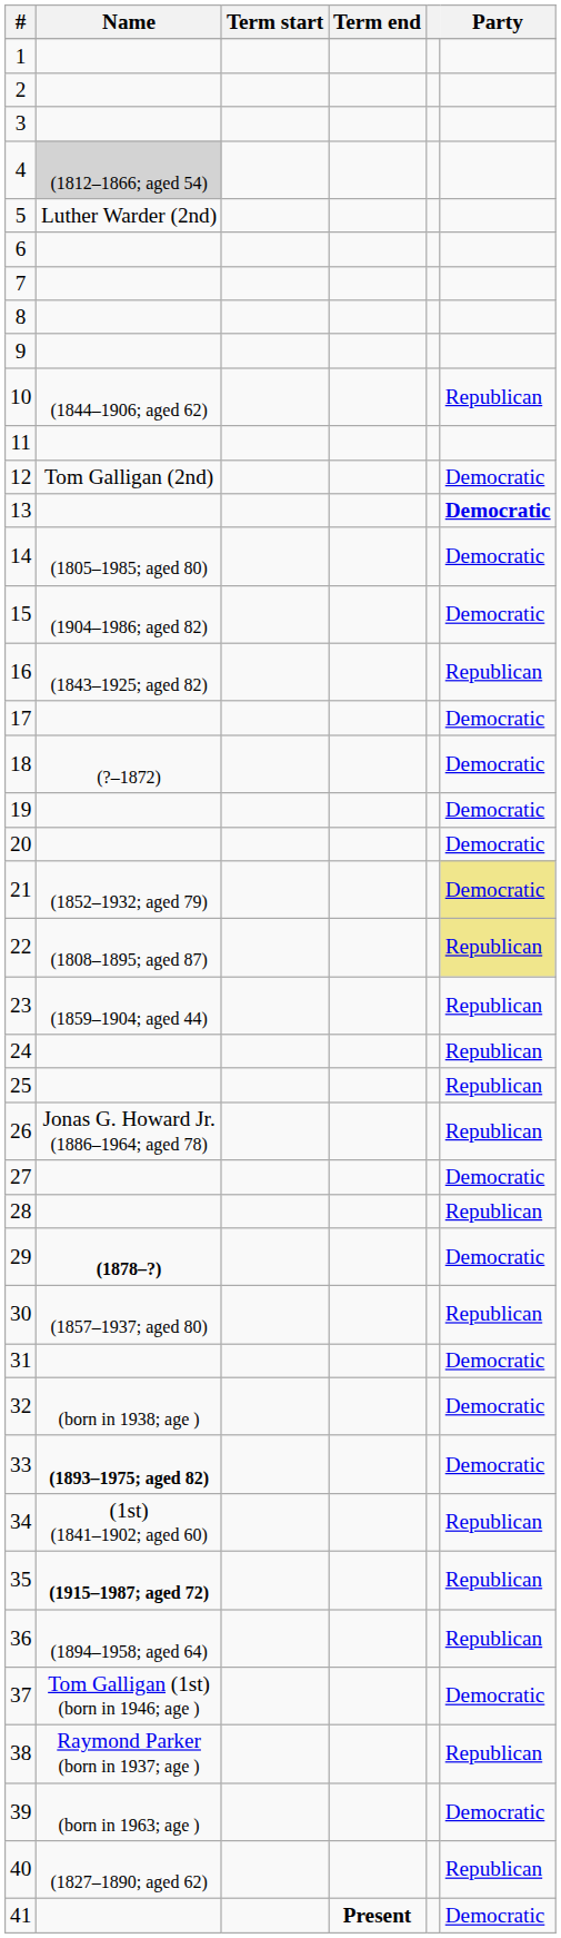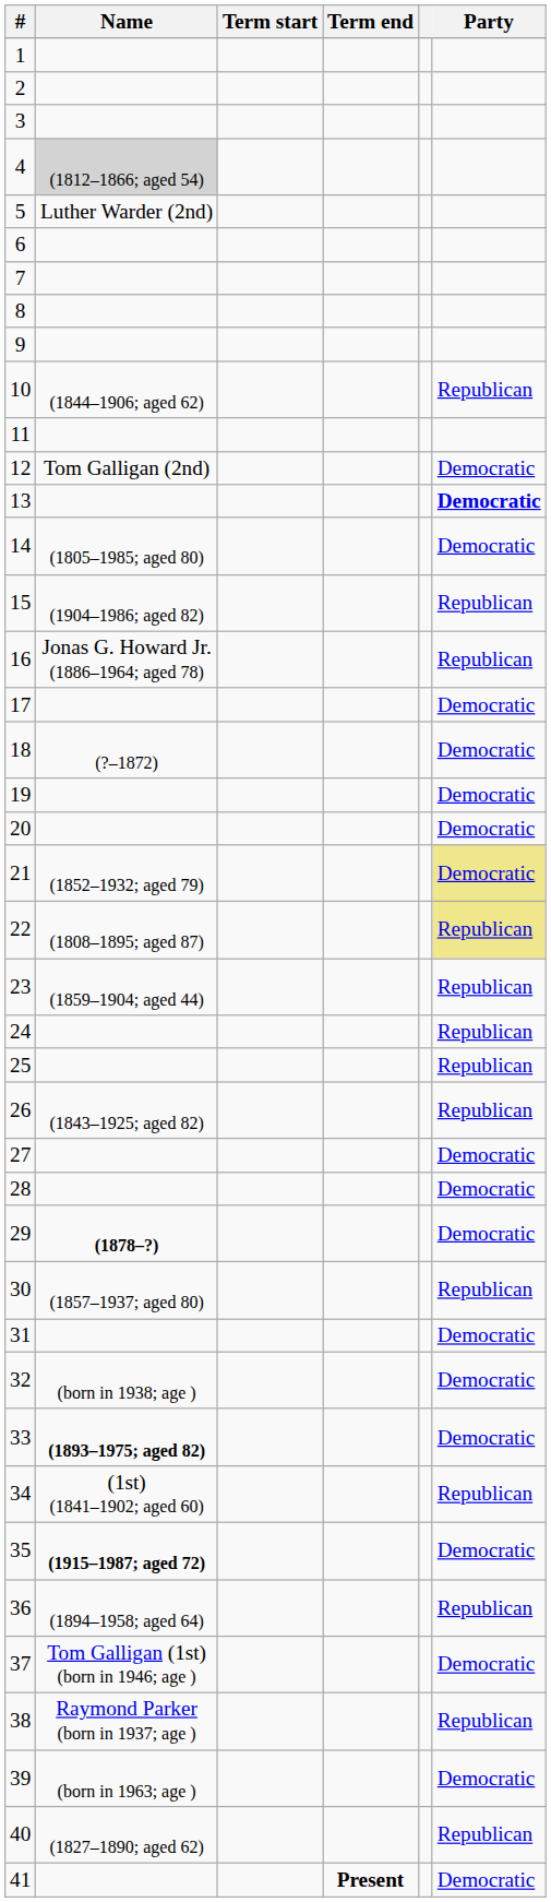 <table class="wikitable sortable">
 <tr>
 <th align=center>#</th>
 <th>Name</th>
 <th>Term start</th>
 <th>Term end</th>
 <th class=unsortable> </th>
 <th style="border-left-style:hidden; padding:0.1em 0;">Party</th>
 </tr>
 <tr>
 </tr>
 <tr>
 <td align=center>1</td>
 <td align=center></td>
 <td align=center></td>
 <td align=center></td>
 <td></td>
 <td></td>
 </tr>
 <tr>
 <td align=center>2</td>
 <td align=center></td>
 <td align=center></td>
 <td align=center></td>
 <td></td>
 <td></td>
 </tr>
 <tr>
 <td align=center>3</td>
 <td align=center></td>
 <td align=center></td>
 <td align=center></td>
 <td></td>
 <td></td>
 </tr>
 <tr>
 <td align=center>4</td>
 <td align=center style="background: lightgrey;"><br><small>(1812–1866; aged 54)</small></td>
 <td align=center></td>
 <td align=center></td>
 <td></td>
 <td></td>
 </tr>
 <tr>
 <td align=center>5</td>
 <td align=center>Luther Warder (2nd)</td>
 <td align=center></td>
 <td align=center></td>
 <td></td>
 <td></td>
 </tr>
 <tr>
 <td align=center>6</td>
 <td align=center></td>
 <td align=center></td>
 <td align=center></td>
 <td></td>
 <td></td>
 </tr>
 <tr>
 <td align=center>7</td>
 <td align=center></td>
 <td align=center></td>
 <td align=center></td>
 <td></td>
 <td></td>
 </tr>
 <tr>
 <td align=center>8</td>
 <td align=center></td>
 <td align=center></td>
 <td align=center></td>
 <td></td>
 <td></td>
 </tr>
 <tr>
 <td align=center>9</td>
 <td align=center></td>
 <td align=center></td>
 <td align=center></td>
 <td></td>
 <td></td>
 </tr>
 <tr>
 <td align=center>10</td>
 <td align=center><br><small>(1844–1906; aged 62)</small></td>
 <td align=center></td>
 <td align=center></td>
 <td bgcolor=></td>
 <td><a href='#'>Republican</a></td>
 </tr>
 <tr>
 <td align=center>11</td>
 <td align=center></td>
 <td align=center></td>
 <td align=center></td>
 <td></td>
 <td></td>
 </tr>
 <tr>
 <td align=center>12</td>
 <td align=center>Tom Galligan (2nd)</td>
 <td align=center></td>
 <td align=center></td>
 <td bgcolor=></td>
 <td><a href='#'>Democratic</a></td>
 </tr>
 <tr>
 <td align=center>13</td>
 <td align=center></td>
 <td align=center></td>
 <td align=center></td>
 <td bgcolor=></td>
 <td><strong><a href='#'>Democratic</a></strong></td>
 </tr>
 <tr>
 <td align=center>14</td>
 <td align=center><br><small>(1805–1985; aged 80)</small></td>
 <td align=center></td>
 <td align=center></td>
 <td bgcolor=></td>
 <td><a href='#'>Democratic</a></td>
 </tr>
 <tr>
 <td align=center>15</td>
 <td align=center><br><small>(1904–1986; aged 82)</small></td>
 <td align=center></td>
 <td align=center></td>
 <td bgcolor=></td>
-<td><a href='#'>Democratic</a></td>
+<td><a href='#'>Republican</a></td>
 </tr>
 <tr>
 <td align=center>16</td>
-<td align=center><br><small>(1843–1925; aged 82)</small></td>
+<td align=center>Jonas G. Howard Jr.<br><small>(1886–1964; aged 78)</small></td>
 <td align=center></td>
 <td align=center></td>
 <td bgcolor=></td>
 <td><a href='#'>Republican</a></td>
 </tr>
 <tr>
 <td align=center>17</td>
 <td align=center></td>
 <td align=center></td>
 <td align=center></td>
 <td bgcolor=></td>
 <td><a href='#'>Democratic</a></td>
 </tr>
 <tr>
 <td align=center>18</td>
 <td align=center><br><small>(?–1872)</small></td>
 <td align=center></td>
 <td align=center></td>
 <td bgcolor=></td>
 <td><a href='#'>Democratic</a></td>
 </tr>
 <tr>
 <td align=center>19</td>
 <td align=center></td>
 <td align=center></td>
 <td align=center></td>
 <td bgcolor=></td>
 <td><a href='#'>Democratic</a></td>
 </tr>
 <tr>
 <td align=center>20</td>
 <td align=center></td>
 <td align=center></td>
 <td align=center></td>
 <td bgcolor=></td>
 <td><a href='#'>Democratic</a></td>
 </tr>
 <tr>
 <td align=center>21</td>
 <td align=center><br><small>(1852–1932; aged 79)</small></td>
 <td align=center></td>
 <td align=center></td>
 <td bgcolor=></td>
 <td style="background: khaki;"><a href='#'>Democratic</a></td>
 </tr>
 <tr>
 <td align=center>22</td>
 <td align=center><br><small>(1808–1895; aged 87)</small></td>
 <td align=center></td>
 <td align=center></td>
 <td bgcolor=></td>
 <td style="background: khaki;"><a href='#'>Republican</a></td>
 </tr>
 <tr>
 <td align=center>23</td>
 <td align=center><br><small>(1859–1904; aged 44)</small></td>
 <td align=center></td>
 <td align=center></td>
 <td bgcolor=></td>
 <td><a href='#'>Republican</a></td>
 </tr>
 <tr>
 <td align=center>24</td>
 <td align=center></td>
 <td align=center></td>
 <td align=center></td>
 <td bgcolor=></td>
 <td><a href='#'>Republican</a></td>
 </tr>
 <tr>
 <td align=center>25</td>
 <td align=center></td>
 <td align=center></td>
 <td align=center></td>
 <td bgcolor=></td>
 <td><a href='#'>Republican</a></td>
 </tr>
 <tr>
 <td align=center>26</td>
-<td align=center>Jonas G. Howard Jr.<br><small>(1886–1964; aged 78)</small></td>
+<td align=center><br><small>(1843–1925; aged 82)</small></td>
 <td align=center></td>
 <td align=center></td>
 <td bgcolor=></td>
 <td><a href='#'>Republican</a></td>
 </tr>
 <tr>
 <td align=center>27</td>
 <td align=center></td>
 <td align=center></td>
 <td align=center></td>
 <td bgcolor=></td>
 <td><a href='#'>Democratic</a></td>
 </tr>
 <tr>
 <td align=center>28</td>
 <td align=center></td>
 <td align=center></td>
 <td align=center></td>
 <td bgcolor=></td>
-<td><a href='#'>Republican</a></td>
+<td><a href='#'>Democratic</a></td>
 </tr>
 <tr>
 <td align=center>29</td>
 <td align=center><strong><br><small>(1878–?)</small></strong></td>
 <td align=center></td>
 <td align=center></td>
 <td bgcolor=></td>
 <td><a href='#'>Democratic</a></td>
 </tr>
 <tr>
 <td align=center>30</td>
 <td align=center><br><small>(1857–1937; aged 80)</small></td>
 <td align=center></td>
 <td align=center></td>
 <td bgcolor=></td>
 <td><a href='#'>Republican</a></td>
 </tr>
 <tr>
 <td align=center>31</td>
 <td align=center></td>
 <td align=center></td>
 <td align=center></td>
 <td bgcolor=></td>
 <td><a href='#'>Democratic</a></td>
 </tr>
 <tr>
 <td align=center>32</td>
 <td align=center><br><small>(born in 1938; age )</small></td>
 <td align=center></td>
 <td align=center></td>
 <td bgcolor=></td>
 <td><a href='#'>Democratic</a></td>
 </tr>
 <tr>
 <td align=center>33</td>
 <td align=center><strong><br><small>(1893–1975; aged 82)</small></strong></td>
 <td align=center></td>
 <td align=center></td>
 <td bgcolor=></td>
 <td><a href='#'>Democratic</a></td>
 </tr>
 <tr>
 <td align=center>34</td>
 <td align=center> (1st)<br><small>(1841–1902; aged 60)</small></td>
 <td align=center></td>
 <td align=center></td>
 <td bgcolor=></td>
 <td><a href='#'>Republican</a></td>
 </tr>
 <tr>
 <td align=center>35</td>
 <td align=center><strong><br><small>(1915–1987; aged 72)</small></strong></td>
 <td align=center></td>
 <td align=center></td>
 <td bgcolor=></td>
-<td><a href='#'>Republican</a></td>
+<td><a href='#'>Democratic</a></td>
 </tr>
 <tr>
 <td align=center>36</td>
 <td align=center><br><small>(1894–1958; aged 64)</small></td>
 <td align=center></td>
 <td align=center></td>
 <td bgcolor=></td>
 <td><a href='#'>Republican</a></td>
 </tr>
 <tr>
 <td align=center>37</td>
 <td align=center><a href='#'>Tom Galligan</a> (1st)<br><small>(born in 1946; age )</small></td>
 <td align=center></td>
 <td align=center></td>
 <td bgcolor=></td>
 <td><a href='#'>Democratic</a></td>
 </tr>
 <tr>
 <td align=center>38</td>
 <td align=center><a href='#'>Raymond Parker</a><br><small>(born in 1937; age )</small></td>
 <td align=center></td>
 <td align=center></td>
 <td bgcolor=></td>
 <td><a href='#'>Republican</a></td>
 </tr>
 <tr>
 <td align=center>39</td>
 <td align=center><br><small>(born in 1963; age )</small></td>
 <td align=center></td>
 <td align=center></td>
 <td bgcolor=></td>
 <td><a href='#'>Democratic</a></td>
 </tr>
 <tr>
 <td align=center>40</td>
 <td align=center><br><small>(1827–1890; aged 62)</small></td>
 <td align=center></td>
 <td align=center></td>
 <td bgcolor=></td>
 <td><a href='#'>Republican</a></td>
 </tr>
 <tr>
 <td align=center>41</td>
 <td align=center></td>
 <td align=center></td>
 <td align=center><strong>Present</strong></td>
 <td bgcolor=></td>
 <td><a href='#'>Democratic</a></td>
 </tr>
 </table>
